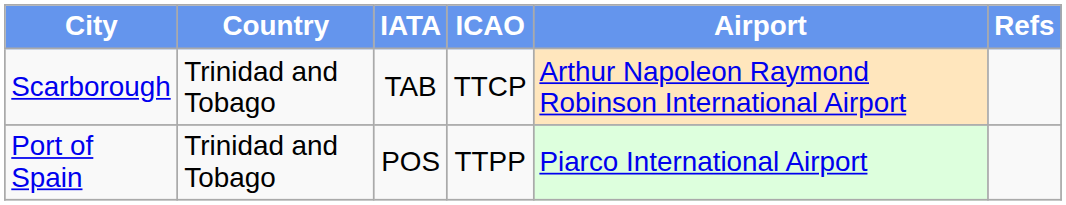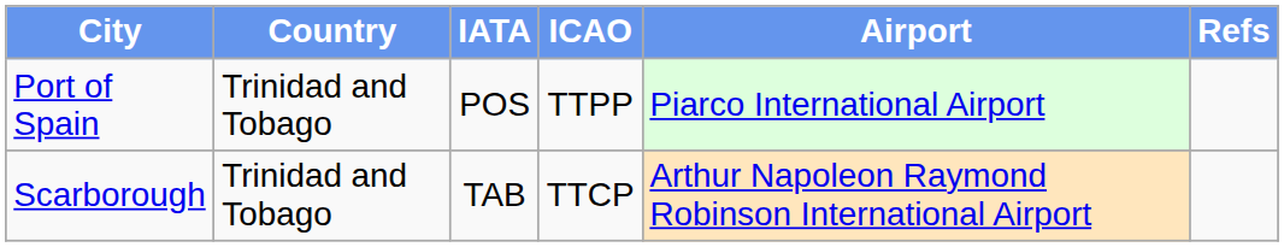 <table class="sortable wikitable toccolours">
 <tr>
 <th style="background-color:#6495ED;color: white">City</th>
 <th style="background-color:#6495ED;color: white">Country</th>
 <th style="background-color:#6495ED;color: white">IATA</th>
 <th style="background-color:#6495ED;color: white">ICAO</th>
 <th style="background-color:#6495ED;color: white">Airport</th>
 <th style="background-color:#6495ED;color: white" class="unsortable">Refs</th>
 </tr>
 <tr>
+<td><a href='#'>Port of Spain</a></td>
+<td>Trinidad and Tobago</td>
+<td align=center>POS</td>
+<td align=center>TTPP</td>
+<td style="background-color: #DDFFDD"><a href='#'>Piarco International Airport</a></td>
+<td></td>
+</tr>
+<tr>
 <td><a href='#'>Scarborough</a></td>
 <td>Trinidad and Tobago</td>
 <td align=center>TAB</td>
 <td align=center>TTCP</td>
 <td style="background-color: #FFE6BD"><a href='#'>Arthur Napoleon Raymond Robinson International Airport</a></td>
 <td></td>
 </tr>
-<tr>
-<td><a href='#'>Port of Spain</a></td>
-<td>Trinidad and Tobago</td>
-<td align=center>POS</td>
-<td align=center>TTPP</td>
-<td style="background-color: #DDFFDD"><a href='#'>Piarco International Airport</a></td>
-<td></td>
-</tr>
 </table>
